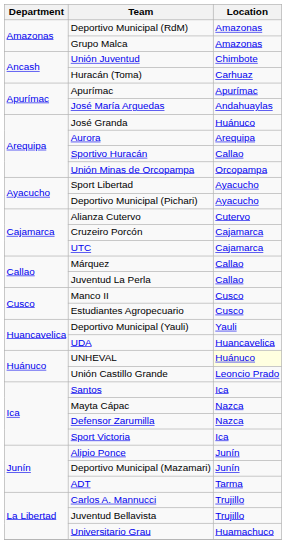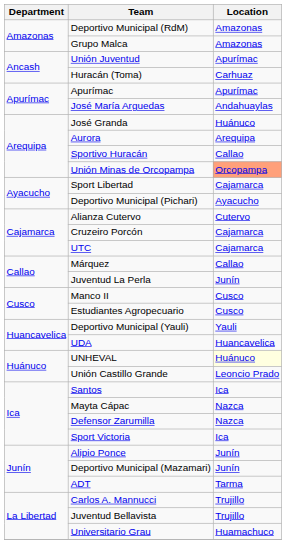 <table class="wikitable">
 <tr>
 <th>Department</th>
 <th>Team</th>
 <th>Location</th>
 </tr>
 <tr>
 <td rowspan="2"><a href='#'>Amazonas</a></td>
 <td>Deportivo Municipal (RdM)</td>
 <td><a href='#'>Amazonas</a></td>
 </tr>
 <tr>
 <td>Grupo Malca</td>
 <td><a href='#'>Amazonas</a></td>
 </tr>
 <tr>
 <td rowspan="2"><a href='#'>Ancash</a></td>
 <td><a href='#'>Unión Juventud</a></td>
-<td><a href='#'>Chimbote</a></td>
+<td><a href='#'>Apurímac</a></td>
 </tr>
 <tr>
 <td>Huracán (Toma)</td>
 <td><a href='#'>Carhuaz</a></td>
 </tr>
 <tr>
 <td rowspan="2"><a href='#'>Apurímac</a></td>
 <td>Apurímac</td>
 <td><a href='#'>Apurímac</a></td>
 </tr>
 <tr>
 <td><a href='#'>José María Arguedas</a></td>
 <td><a href='#'>Andahuaylas</a></td>
 </tr>
 <tr>
 <td rowspan="4"><a href='#'>Arequipa</a></td>
 <td>José Granda</td>
 <td><a href='#'>Huánuco</a></td>
 </tr>
 <tr>
 <td><a href='#'>Aurora</a></td>
 <td><a href='#'>Arequipa</a></td>
 </tr>
 <tr>
 <td><a href='#'>Sportivo Huracán</a></td>
 <td><a href='#'>Callao</a></td>
 </tr>
 <tr>
 <td><a href='#'>Unión Minas de Orcopampa</a></td>
-<td><a href='#'>Orcopampa</a></td>
+<td style="background: lightsalmon;"><a href='#'>Orcopampa</a></td>
 </tr>
 <tr>
 <td rowspan="2"><a href='#'>Ayacucho</a></td>
 <td>Sport Libertad</td>
-<td><a href='#'>Ayacucho</a></td>
+<td><a href='#'>Cajamarca</a></td>
 </tr>
 <tr>
 <td>Deportivo Municipal (Pichari)</td>
 <td><a href='#'>Ayacucho</a></td>
 </tr>
 <tr>
 <td rowspan="3"><a href='#'>Cajamarca</a></td>
 <td>Alianza Cutervo</td>
 <td><a href='#'>Cutervo</a></td>
 </tr>
 <tr>
 <td>Cruzeiro Porcón</td>
 <td><a href='#'>Cajamarca</a></td>
 </tr>
 <tr>
 <td><a href='#'>UTC</a></td>
 <td><a href='#'>Cajamarca</a></td>
 </tr>
 <tr>
 <td rowspan="2"><a href='#'>Callao</a></td>
 <td>Márquez</td>
 <td><a href='#'>Callao</a></td>
 </tr>
 <tr>
 <td>Juventud La Perla</td>
-<td><a href='#'>Callao</a></td>
+<td><a href='#'>Junín</a></td>
 </tr>
 <tr>
 <td rowspan="2"><a href='#'>Cusco</a></td>
 <td>Manco II</td>
 <td><a href='#'>Cusco</a></td>
 </tr>
 <tr>
 <td>Estudiantes Agropecuario</td>
 <td><a href='#'>Cusco</a></td>
 </tr>
 <tr>
 <td rowspan="2"><a href='#'>Huancavelica</a></td>
 <td>Deportivo Municipal (Yauli)</td>
 <td><a href='#'>Yauli</a></td>
 </tr>
 <tr>
 <td><a href='#'>UDA</a></td>
 <td><a href='#'>Huancavelica</a></td>
 </tr>
 <tr>
 <td rowspan="2"><a href='#'>Huánuco</a></td>
 <td>UNHEVAL</td>
 <td style="background: lightyellow;"><a href='#'>Huánuco</a></td>
 </tr>
 <tr>
 <td>Unión Castillo Grande</td>
 <td><a href='#'>Leoncio Prado</a></td>
 </tr>
 <tr>
 <td rowspan="4"><a href='#'>Ica</a></td>
 <td><a href='#'>Santos</a></td>
 <td><a href='#'>Ica</a></td>
 </tr>
 <tr>
 <td>Mayta Cápac</td>
 <td><a href='#'>Nazca</a></td>
 </tr>
 <tr>
 <td><a href='#'>Defensor Zarumilla</a></td>
 <td><a href='#'>Nazca</a></td>
 </tr>
 <tr>
 <td><a href='#'>Sport Victoria</a></td>
 <td><a href='#'>Ica</a></td>
 </tr>
 <tr>
 <td rowspan="3"><a href='#'>Junín</a></td>
 <td><a href='#'>Alipio Ponce</a></td>
 <td><a href='#'>Junín</a></td>
 </tr>
 <tr>
 <td>Deportivo Municipal (Mazamari)</td>
 <td><a href='#'>Junín</a></td>
 </tr>
 <tr>
 <td><a href='#'>ADT</a></td>
 <td><a href='#'>Tarma</a></td>
 </tr>
 <tr>
 <td rowspan="3"><a href='#'>La Libertad</a></td>
 <td><a href='#'>Carlos A. Mannucci</a></td>
 <td><a href='#'>Trujillo</a></td>
 </tr>
 <tr>
 <td>Juventud Bellavista</td>
 <td><a href='#'>Trujillo</a></td>
 </tr>
 <tr>
 <td><a href='#'>Universitario Grau</a></td>
 <td><a href='#'>Huamachuco</a></td>
 </tr>
 <tr>
 </tr>
 </table>
